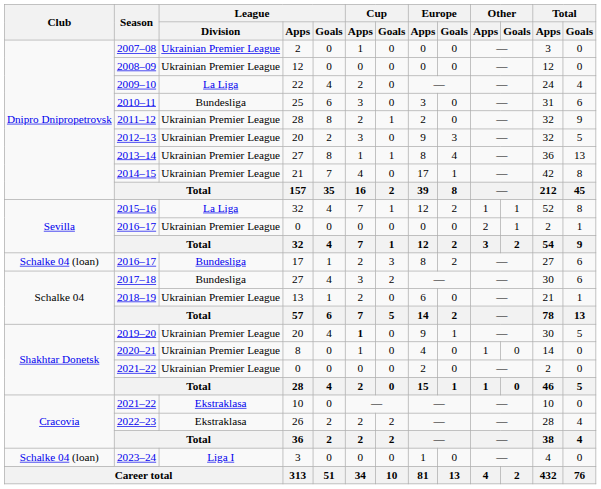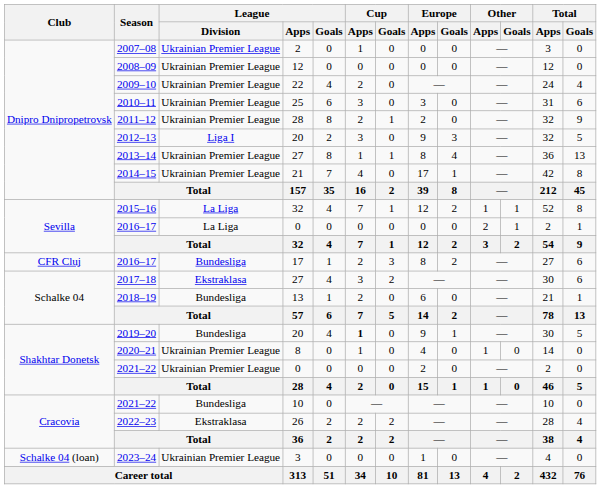 <table class="wikitable" style="text-align:center">
 <tr>
 <th rowspan="2">Club</th>
 <th rowspan="2">Season</th>
 <th colspan="3">League</th>
 <th colspan="2">Cup</th>
 <th colspan="2">Europe</th>
 <th colspan="2">Other</th>
 <th colspan="2">Total</th>
 </tr>
 <tr>
 <th>Division</th>
 <th>Apps</th>
 <th>Goals</th>
 <th>Apps</th>
 <th>Goals</th>
 <th>Apps</th>
 <th>Goals</th>
 <th>Apps</th>
 <th>Goals</th>
 <th>Apps</th>
 <th>Goals</th>
 </tr>
 <tr>
 <td rowspan="9"><a href='#'>Dnipro Dnipropetrovsk</a></td>
 <td><a href='#'>2007–08</a></td>
 <td><a href='#'>Ukrainian Premier League</a></td>
 <td>2</td>
 <td>0</td>
 <td>1</td>
 <td>0</td>
 <td>0</td>
 <td>0</td>
 <td colspan="2">—</td>
 <td>3</td>
 <td>0</td>
 </tr>
 <tr>
 <td><a href='#'>2008–09</a></td>
 <td>Ukrainian Premier League</td>
 <td>12</td>
 <td>0</td>
 <td>0</td>
 <td>0</td>
 <td>0</td>
 <td>0</td>
 <td colspan="2">—</td>
 <td>12</td>
 <td>0</td>
 </tr>
 <tr>
 <td><a href='#'>2009–10</a></td>
-<td><a href='#'>La Liga</a></td>
+<td>Ukrainian Premier League</td>
 <td>22</td>
 <td>4</td>
 <td>2</td>
 <td>0</td>
 <td colspan="2">—</td>
 <td colspan="2">—</td>
 <td>24</td>
 <td>4</td>
 </tr>
 <tr>
 <td><a href='#'>2010–11</a></td>
-<td>Bundesliga</td>
+<td>Ukrainian Premier League</td>
 <td>25</td>
 <td>6</td>
 <td>3</td>
 <td>0</td>
 <td>3</td>
 <td>0</td>
 <td colspan="2">—</td>
 <td>31</td>
 <td>6</td>
 </tr>
 <tr>
 <td><a href='#'>2011–12</a></td>
 <td>Ukrainian Premier League</td>
 <td>28</td>
 <td>8</td>
 <td>2</td>
 <td>1</td>
 <td>2</td>
 <td>0</td>
 <td colspan="2">—</td>
 <td>32</td>
 <td>9</td>
 </tr>
 <tr>
 <td><a href='#'>2012–13</a></td>
-<td>Ukrainian Premier League</td>
+<td><a href='#'>Liga I</a></td>
 <td>20</td>
 <td>2</td>
 <td>3</td>
 <td>0</td>
 <td>9</td>
 <td>3</td>
 <td colspan="2">—</td>
 <td>32</td>
 <td>5</td>
 </tr>
 <tr>
 <td><a href='#'>2013–14</a></td>
 <td>Ukrainian Premier League</td>
 <td>27</td>
 <td>8</td>
 <td>1</td>
 <td>1</td>
 <td>8</td>
 <td>4</td>
 <td colspan="2">—</td>
 <td>36</td>
 <td>13</td>
 </tr>
 <tr>
 <td><a href='#'>2014–15</a></td>
 <td>Ukrainian Premier League</td>
 <td>21</td>
 <td>7</td>
 <td>4</td>
 <td>0</td>
 <td>17</td>
 <td>1</td>
 <td colspan="2">—</td>
 <td>42</td>
 <td>8</td>
 </tr>
 <tr>
 <th colspan="2">Total</th>
 <th>157</th>
 <th>35</th>
 <th>16</th>
 <th>2</th>
 <th>39</th>
 <th>8</th>
 <th colspan="2">—</th>
 <th>212</th>
 <th>45</th>
 </tr>
 <tr>
 <td rowspan="3"><a href='#'>Sevilla</a></td>
 <td><a href='#'>2015–16</a></td>
 <td><a href='#'>La Liga</a></td>
 <td>32</td>
 <td>4</td>
 <td>7</td>
 <td>1</td>
 <td>12</td>
 <td>2</td>
 <td>1</td>
 <td>1</td>
 <td>52</td>
 <td>8</td>
 </tr>
 <tr>
 <td><a href='#'>2016–17</a></td>
-<td>Ukrainian Premier League</td>
+<td>La Liga</td>
 <td>0</td>
 <td>0</td>
 <td>0</td>
 <td>0</td>
 <td>0</td>
 <td>0</td>
 <td>2</td>
 <td>1</td>
 <td>2</td>
 <td>1</td>
 </tr>
 <tr>
 <th colspan="2">Total</th>
 <th>32</th>
 <th>4</th>
 <th>7</th>
 <th>1</th>
 <th>12</th>
 <th>2</th>
 <th>3</th>
 <th>2</th>
 <th>54</th>
 <th>9</th>
 </tr>
 <tr>
-<td><a href='#'>Schalke 04</a> (loan)</td>
+<td><a href='#'>CFR Cluj</a></td>
 <td><a href='#'>2016–17</a></td>
 <td><a href='#'>Bundesliga</a></td>
 <td>17</td>
 <td>1</td>
 <td>2</td>
 <td>3</td>
 <td>8</td>
 <td>2</td>
 <td colspan="2">—</td>
 <td>27</td>
 <td>6</td>
 </tr>
 <tr>
 <td rowspan="3">Schalke 04</td>
 <td><a href='#'>2017–18</a></td>
-<td>Bundesliga</td>
+<td><a href='#'>Ekstraklasa</a></td>
 <td>27</td>
 <td>4</td>
 <td>3</td>
 <td>2</td>
 <td colspan="2">—</td>
 <td colspan="2">—</td>
 <td>30</td>
 <td>6</td>
 </tr>
 <tr>
 <td><a href='#'>2018–19</a></td>
-<td>Ukrainian Premier League</td>
+<td>Bundesliga</td>
 <td>13</td>
 <td>1</td>
 <td>2</td>
 <td>0</td>
 <td>6</td>
 <td>0</td>
 <td colspan="2">—</td>
 <td>21</td>
 <td>1</td>
 </tr>
 <tr>
 <th colspan="2">Total</th>
 <th>57</th>
 <th>6</th>
 <th>7</th>
 <th>5</th>
 <th>14</th>
 <th>2</th>
 <th colspan="2">—</th>
 <th>78</th>
 <th>13</th>
 </tr>
 <tr>
 <td rowspan="4"><a href='#'>Shakhtar Donetsk</a></td>
 <td><a href='#'>2019–20</a></td>
-<td>Ukrainian Premier League</td>
+<td>Bundesliga</td>
 <td>20</td>
 <td>4</td>
 <td><strong>1</strong></td>
 <td>0</td>
 <td>9</td>
 <td>1</td>
 <td colspan="2">—</td>
 <td>30</td>
 <td>5</td>
 </tr>
 <tr>
 <td><a href='#'>2020–21</a></td>
 <td>Ukrainian Premier League</td>
 <td>8</td>
 <td>0</td>
 <td>1</td>
 <td>0</td>
 <td>4</td>
 <td>0</td>
 <td>1</td>
 <td>0</td>
 <td>14</td>
 <td>0</td>
 </tr>
 <tr>
 <td><a href='#'>2021–22</a></td>
 <td>Ukrainian Premier League</td>
 <td>0</td>
 <td>0</td>
 <td>0</td>
 <td>0</td>
 <td>2</td>
 <td>0</td>
 <td colspan="2">—</td>
 <td>2</td>
 <td>0</td>
 </tr>
 <tr>
 <th colspan="2">Total</th>
 <th>28</th>
 <th>4</th>
 <th>2</th>
 <th>0</th>
 <th>15</th>
 <th>1</th>
 <th>1</th>
 <th>0</th>
 <th>46</th>
 <th>5</th>
 </tr>
 <tr>
 <td rowspan="3"><a href='#'>Cracovia</a></td>
 <td><a href='#'>2021–22</a></td>
-<td><a href='#'>Ekstraklasa</a></td>
+<td>Bundesliga</td>
 <td>10</td>
 <td>0</td>
 <td colspan="2">—</td>
 <td colspan="2">—</td>
 <td colspan="2">—</td>
 <td>10</td>
 <td>0</td>
 </tr>
 <tr>
 <td><a href='#'>2022–23</a></td>
 <td>Ekstraklasa</td>
 <td>26</td>
 <td>2</td>
 <td>2</td>
 <td>2</td>
 <td colspan="2">—</td>
 <td colspan="2">—</td>
 <td>28</td>
 <td>4</td>
 </tr>
 <tr>
 <th colspan="2">Total</th>
 <th>36</th>
 <th>2</th>
 <th>2</th>
 <th>2</th>
 <th colspan="2">—</th>
 <th colspan="2">—</th>
 <th>38</th>
 <th>4</th>
 </tr>
 <tr>
 <td><a href='#'>Schalke 04</a> (loan)</td>
 <td><a href='#'>2023–24</a></td>
-<td><a href='#'>Liga I</a></td>
+<td>Ukrainian Premier League</td>
 <td>3</td>
 <td>0</td>
 <td>0</td>
 <td>0</td>
 <td>1</td>
 <td>0</td>
 <td colspan="2">—</td>
 <td>4</td>
 <td>0</td>
 </tr>
 <tr>
 <th colspan="3">Career total</th>
 <th>313</th>
 <th>51</th>
 <th>34</th>
 <th>10</th>
 <th>81</th>
 <th>13</th>
 <th>4</th>
 <th>2</th>
 <th>432</th>
 <th>76</th>
 </tr>
 </table>
